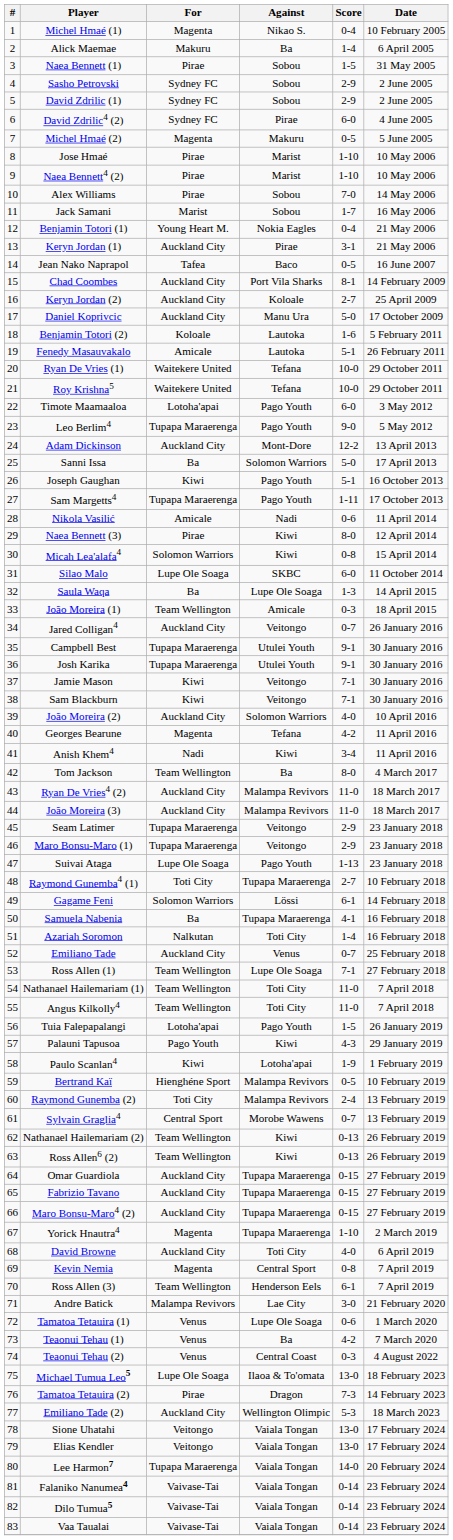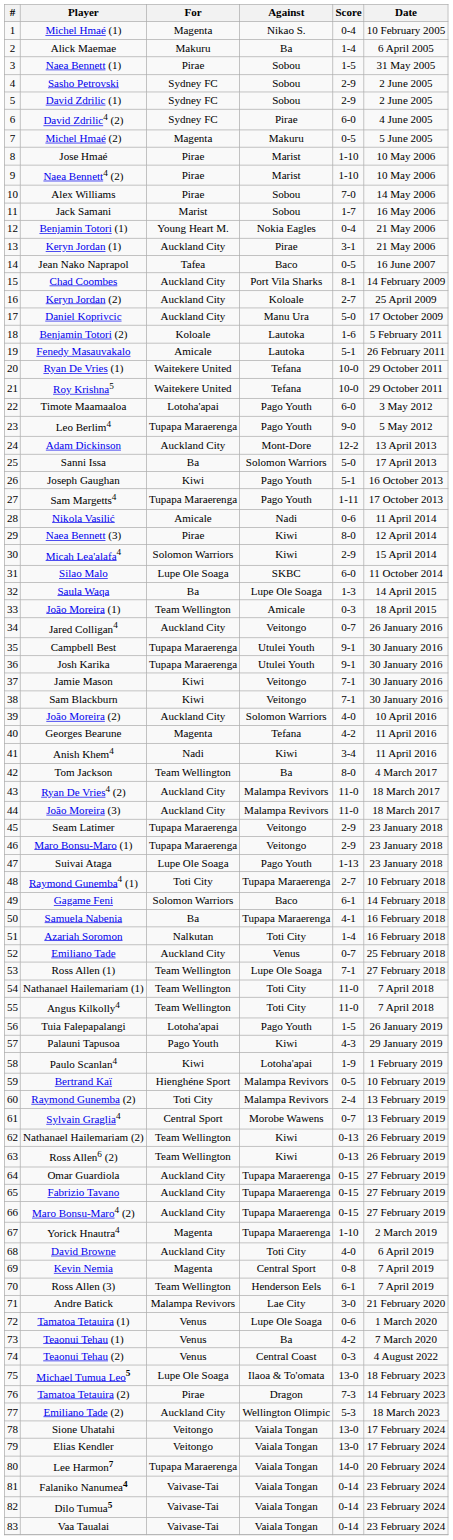 <table class="wikitable" style="text-align:center;">
 <tr>
 <th>#</th>
 <th>Player</th>
 <th>For</th>
 <th>Against</th>
 <th>Score</th>
 <th>Date</th>
 </tr>
 <tr>
 <td>1</td>
 <td> <a href='#'>Michel Hmaé</a> (1)</td>
 <td> Magenta</td>
 <td> Nikao S.</td>
 <td>0-4</td>
 <td>10 February 2005</td>
 </tr>
 <tr>
 <td>2</td>
 <td> Alick Maemae</td>
 <td> Makuru</td>
 <td> Ba</td>
 <td>1-4</td>
 <td>6 April 2005</td>
 </tr>
 <tr>
 <td>3</td>
 <td> <a href='#'>Naea Bennett</a> (1)</td>
 <td> Pirae</td>
 <td> Sobou</td>
 <td>1-5</td>
 <td>31 May 2005</td>
 </tr>
 <tr>
 <td>4</td>
 <td> <a href='#'>Sasho Petrovski</a></td>
 <td> Sydney FC</td>
 <td> Sobou</td>
 <td>2-9</td>
 <td>2 June 2005</td>
 </tr>
 <tr>
 <td>5</td>
 <td> <a href='#'>David Zdrilic</a> (1)</td>
 <td> Sydney FC</td>
 <td> Sobou</td>
 <td>2-9</td>
 <td>2 June 2005</td>
 </tr>
 <tr>
 <td>6</td>
 <td> <a href='#'>David Zdrilic</a><sup>4</sup> (2)</td>
 <td> Sydney FC</td>
 <td> Pirae</td>
 <td>6-0</td>
 <td>4 June 2005</td>
 </tr>
 <tr>
 <td>7</td>
 <td> <a href='#'>Michel Hmaé</a> (2)</td>
 <td> Magenta</td>
 <td> Makuru</td>
 <td>0-5</td>
 <td>5 June 2005</td>
 </tr>
 <tr>
 <td>8</td>
 <td> Jose Hmaé</td>
 <td> Pirae</td>
 <td> Marist</td>
 <td>1-10</td>
 <td>10 May 2006</td>
 </tr>
 <tr>
 <td>9</td>
 <td> <a href='#'>Naea Bennett</a><sup>4</sup> (2)</td>
 <td> Pirae</td>
 <td> Marist</td>
 <td>1-10</td>
 <td>10 May 2006</td>
 </tr>
 <tr>
 <td>10</td>
 <td> Alex Williams</td>
 <td> Pirae</td>
 <td> Sobou</td>
 <td>7-0</td>
 <td>14 May 2006</td>
 </tr>
 <tr>
 <td>11</td>
 <td> Jack Samani</td>
 <td> Marist</td>
 <td> Sobou</td>
 <td>1-7</td>
 <td>16 May 2006</td>
 </tr>
 <tr>
 <td>12</td>
 <td> <a href='#'>Benjamin Totori</a> (1)</td>
 <td> Young Heart M.</td>
 <td> Nokia Eagles</td>
 <td>0-4</td>
 <td>21 May 2006</td>
 </tr>
 <tr>
 <td>13</td>
 <td> <a href='#'>Keryn Jordan</a> (1)</td>
 <td> Auckland City</td>
 <td> Pirae</td>
 <td>3-1</td>
 <td>21 May 2006</td>
 </tr>
 <tr>
 <td>14</td>
 <td> Jean Nako Naprapol</td>
 <td> Tafea</td>
 <td> Baco</td>
 <td>0-5</td>
 <td>16 June 2007</td>
 </tr>
 <tr>
 <td>15</td>
 <td> <a href='#'>Chad Coombes</a></td>
 <td> Auckland City</td>
 <td> Port Vila Sharks</td>
 <td>8-1</td>
 <td>14 February 2009</td>
 </tr>
 <tr>
 <td>16</td>
 <td> <a href='#'>Keryn Jordan</a> (2)</td>
 <td> Auckland City</td>
 <td> Koloale</td>
 <td>2-7</td>
 <td>25 April 2009</td>
 </tr>
 <tr>
 <td>17</td>
 <td> <a href='#'>Daniel Koprivcic</a></td>
 <td> Auckland City</td>
 <td> Manu Ura</td>
 <td>5-0</td>
 <td>17 October 2009</td>
 </tr>
 <tr>
 <td>18</td>
 <td> <a href='#'>Benjamin Totori</a> (2)</td>
 <td> Koloale</td>
 <td> Lautoka</td>
 <td>1-6</td>
 <td>5 February 2011</td>
 </tr>
 <tr>
 <td>19</td>
 <td> <a href='#'>Fenedy Masauvakalo</a></td>
 <td> Amicale</td>
 <td> Lautoka</td>
 <td>5-1</td>
 <td>26 February 2011</td>
 </tr>
 <tr>
 <td>20</td>
 <td> <a href='#'>Ryan De Vries</a> (1)</td>
 <td> Waitekere United</td>
 <td> Tefana</td>
 <td>10-0</td>
 <td>29 October 2011</td>
 </tr>
 <tr>
 <td>21</td>
 <td> <a href='#'>Roy Krishna</a><sup>5</sup></td>
 <td> Waitekere United</td>
 <td> Tefana</td>
 <td>10-0</td>
 <td>29 October 2011</td>
 </tr>
 <tr>
 <td>22</td>
 <td> Timote Maamaaloa</td>
 <td> Lotoha'apai</td>
 <td> Pago Youth</td>
 <td>6-0</td>
 <td>3 May 2012</td>
 </tr>
 <tr>
 <td>23</td>
 <td> Leo Berlim<sup>4</sup></td>
 <td> Tupapa Maraerenga</td>
 <td> Pago Youth</td>
 <td>9-0</td>
 <td>5 May 2012</td>
 </tr>
 <tr>
 <td>24</td>
 <td> <a href='#'>Adam Dickinson</a></td>
 <td> Auckland City</td>
 <td> Mont-Dore</td>
 <td>12-2</td>
 <td>13 April 2013</td>
 </tr>
 <tr>
 <td>25</td>
 <td> Sanni Issa</td>
 <td> Ba</td>
 <td> Solomon Warriors</td>
 <td>5-0</td>
 <td>17 April 2013</td>
 </tr>
 <tr>
 <td>26</td>
 <td> Joseph Gaughan</td>
 <td> Kiwi</td>
 <td> Pago Youth</td>
 <td>5-1</td>
 <td>16 October 2013</td>
 </tr>
 <tr>
 <td>27</td>
 <td> Sam Margetts<sup>4</sup></td>
 <td> Tupapa Maraerenga</td>
 <td> Pago Youth</td>
 <td>1-11</td>
 <td>17 October 2013</td>
 </tr>
 <tr>
 <td>28</td>
 <td> <a href='#'>Nikola Vasilić</a></td>
 <td> Amicale</td>
 <td> Nadi</td>
 <td>0-6</td>
 <td>11 April 2014</td>
 </tr>
 <tr>
 <td>29</td>
 <td> <a href='#'>Naea Bennett</a> (3)</td>
 <td> Pirae</td>
 <td> Kiwi</td>
 <td>8-0</td>
 <td>12 April 2014</td>
 </tr>
 <tr>
 <td>30</td>
 <td> <a href='#'>Micah Lea'alafa</a><sup>4</sup></td>
 <td> Solomon Warriors</td>
 <td> Kiwi</td>
-<td>0-8</td>
+<td>2-9</td>
 <td>15 April 2014</td>
 </tr>
 <tr>
 <td>31</td>
 <td> <a href='#'>Silao Malo</a></td>
 <td> Lupe Ole Soaga</td>
 <td> SKBC</td>
 <td>6-0</td>
 <td>11 October 2014</td>
 </tr>
 <tr>
 <td>32</td>
 <td> <a href='#'>Saula Waqa</a></td>
 <td> Ba</td>
 <td> Lupe Ole Soaga</td>
 <td>1-3</td>
 <td>14 April 2015</td>
 </tr>
 <tr>
 <td>33</td>
 <td> <a href='#'>João Moreira</a> (1)</td>
 <td> Team Wellington</td>
 <td> Amicale</td>
 <td>0-3</td>
 <td>18 April 2015</td>
 </tr>
 <tr>
 <td>34</td>
 <td> Jared Colligan<sup>4</sup></td>
 <td> Auckland City</td>
 <td> Veitongo</td>
 <td>0-7</td>
 <td>26 January 2016</td>
 </tr>
 <tr>
 <td>35</td>
 <td> Campbell Best</td>
 <td> Tupapa Maraerenga</td>
 <td> Utulei Youth</td>
 <td>9-1</td>
 <td>30 January 2016</td>
 </tr>
 <tr>
 <td>36</td>
 <td> Josh Karika</td>
 <td> Tupapa Maraerenga</td>
 <td> Utulei Youth</td>
 <td>9-1</td>
 <td>30 January 2016</td>
 </tr>
 <tr>
 <td>37</td>
 <td> Jamie Mason</td>
 <td> Kiwi</td>
 <td> Veitongo</td>
 <td>7-1</td>
 <td>30 January 2016</td>
 </tr>
 <tr>
 <td>38</td>
 <td> Sam Blackburn</td>
 <td> Kiwi</td>
 <td> Veitongo</td>
 <td>7-1</td>
 <td>30 January 2016</td>
 </tr>
 <tr>
 <td>39</td>
 <td> <a href='#'>João Moreira</a> (2)</td>
 <td> Auckland City</td>
 <td> Solomon Warriors</td>
 <td>4-0</td>
 <td>10 April 2016</td>
 </tr>
 <tr>
 <td>40</td>
 <td> Georges Bearune</td>
 <td> Magenta</td>
 <td> Tefana</td>
 <td>4-2</td>
 <td>11 April 2016</td>
 </tr>
 <tr>
 <td>41</td>
 <td> Anish Khem<sup>4</sup></td>
 <td> Nadi</td>
 <td> Kiwi</td>
 <td>3-4</td>
 <td>11 April 2016</td>
 </tr>
 <tr>
 <td>42</td>
 <td> Tom Jackson</td>
 <td> Team Wellington</td>
 <td> Ba</td>
 <td>8-0</td>
 <td>4 March 2017</td>
 </tr>
 <tr>
 <td>43</td>
 <td> <a href='#'>Ryan De Vries</a><sup>4</sup> (2)</td>
 <td> Auckland City</td>
 <td> Malampa Revivors</td>
 <td>11-0</td>
 <td>18 March 2017</td>
 </tr>
 <tr>
 <td>44</td>
 <td> <a href='#'>João Moreira</a> (3)</td>
 <td> Auckland City</td>
 <td> Malampa Revivors</td>
 <td>11-0</td>
 <td>18 March 2017</td>
 </tr>
 <tr>
 <td>45</td>
 <td> Seam Latimer</td>
 <td> Tupapa Maraerenga</td>
 <td> Veitongo</td>
 <td>2-9</td>
 <td>23 January 2018</td>
 </tr>
 <tr>
 <td>46</td>
 <td> <a href='#'>Maro Bonsu-Maro</a> (1)</td>
 <td> Tupapa Maraerenga</td>
 <td> Veitongo</td>
 <td>2-9</td>
 <td>23 January 2018</td>
 </tr>
 <tr>
 <td>47</td>
 <td> Suivai Ataga</td>
 <td> Lupe Ole Soaga</td>
 <td> Pago Youth</td>
 <td>1-13</td>
 <td>23 January 2018</td>
 </tr>
 <tr>
 <td>48</td>
 <td> <a href='#'>Raymond Gunemba</a><sup>4</sup> (1)</td>
 <td> Toti City</td>
 <td> Tupapa Maraerenga</td>
 <td>2-7</td>
 <td>10 February 2018</td>
 </tr>
 <tr>
 <td>49</td>
 <td> <a href='#'>Gagame Feni</a></td>
 <td> Solomon Warriors</td>
-<td> Lössi</td>
+<td> Baco</td>
 <td>6-1</td>
 <td>14 February 2018</td>
 </tr>
 <tr>
 <td>50</td>
 <td> <a href='#'>Samuela Nabenia</a></td>
 <td> Ba</td>
 <td> Tupapa Maraerenga</td>
 <td>4-1</td>
 <td>16 February 2018</td>
 </tr>
 <tr>
 <td>51</td>
 <td> <a href='#'>Azariah Soromon</a></td>
 <td> Nalkutan</td>
 <td> Toti City</td>
 <td>1-4</td>
 <td>16 February 2018</td>
 </tr>
 <tr>
 <td>52</td>
 <td> <a href='#'>Emiliano Tade</a></td>
 <td> Auckland City</td>
 <td> Venus</td>
 <td>0-7</td>
 <td>25 February 2018</td>
 </tr>
 <tr>
 <td>53</td>
 <td> Ross Allen (1)</td>
 <td> Team Wellington</td>
 <td> Lupe Ole Soaga</td>
 <td>7-1</td>
 <td>27 February 2018</td>
 </tr>
 <tr>
 <td>54</td>
 <td> Nathanael Hailemariam (1)</td>
 <td> Team Wellington</td>
 <td> Toti City</td>
 <td>11-0</td>
 <td>7 April 2018</td>
 </tr>
 <tr>
 <td>55</td>
 <td> Angus Kilkolly<sup>4</sup></td>
 <td> Team Wellington</td>
 <td> Toti City</td>
 <td>11-0</td>
 <td>7 April 2018</td>
 </tr>
 <tr>
 <td>56</td>
 <td> Tuia Falepapalangi</td>
 <td> Lotoha'apai</td>
 <td> Pago Youth</td>
 <td>1-5</td>
 <td>26 January 2019</td>
 </tr>
 <tr>
 <td>57</td>
 <td> Palauni Tapusoa</td>
 <td> Pago Youth</td>
 <td> Kiwi</td>
 <td>4-3</td>
 <td>29 January 2019</td>
 </tr>
 <tr>
 <td>58</td>
 <td> Paulo Scanlan<sup>4</sup></td>
 <td> Kiwi</td>
 <td> Lotoha'apai</td>
 <td>1-9</td>
 <td>1 February 2019</td>
 </tr>
 <tr>
 <td>59</td>
 <td> <a href='#'>Bertrand Kaï</a></td>
 <td> Hienghéne Sport</td>
 <td> Malampa Revivors</td>
 <td>0-5</td>
 <td>10 February 2019</td>
 </tr>
 <tr>
 <td>60</td>
 <td> <a href='#'>Raymond Gunemba</a> (2)</td>
 <td> Toti City</td>
 <td> Malampa Revivors</td>
 <td>2-4</td>
 <td>13 February 2019</td>
 </tr>
 <tr>
 <td>61</td>
 <td> <a href='#'>Sylvain Graglia</a><sup>4</sup></td>
 <td> Central Sport</td>
 <td> Morobe Wawens</td>
 <td>0-7</td>
 <td>13 February 2019</td>
 </tr>
 <tr>
 <td>62</td>
 <td> Nathanael Hailemariam (2)</td>
 <td> Team Wellington</td>
 <td> Kiwi</td>
 <td>0-13</td>
 <td>26 February 2019</td>
 </tr>
 <tr>
 <td>63</td>
 <td> Ross Allen<sup>6</sup> (2)</td>
 <td> Team Wellington</td>
 <td> Kiwi</td>
 <td>0-13</td>
 <td>26 February 2019</td>
 </tr>
 <tr>
 <td>64</td>
 <td> Omar Guardiola</td>
 <td> Auckland City</td>
 <td> Tupapa Maraerenga</td>
 <td>0-15</td>
 <td>27 February 2019</td>
 </tr>
 <tr>
 <td>65</td>
 <td> <a href='#'>Fabrizio Tavano</a></td>
 <td> Auckland City</td>
 <td> Tupapa Maraerenga</td>
 <td>0-15</td>
 <td>27 February 2019</td>
 </tr>
 <tr>
 <td>66</td>
 <td> <a href='#'>Maro Bonsu-Maro</a><sup>4</sup> (2)</td>
 <td> Auckland City</td>
 <td> Tupapa Maraerenga</td>
 <td>0-15</td>
 <td>27 February 2019</td>
 </tr>
 <tr>
 <td>67</td>
 <td> Yorick Hnautra<sup>4</sup></td>
 <td> Magenta</td>
 <td> Tupapa Maraerenga</td>
 <td>1-10</td>
 <td>2 March 2019</td>
 </tr>
 <tr>
 <td>68</td>
 <td> <a href='#'>David Browne</a></td>
 <td> Auckland City</td>
 <td> Toti City</td>
 <td>4-0</td>
 <td>6 April 2019</td>
 </tr>
 <tr>
 <td>69</td>
 <td> <a href='#'>Kevin Nemia</a></td>
 <td> Magenta</td>
 <td> Central Sport</td>
 <td>0-8</td>
 <td>7 April 2019</td>
 </tr>
 <tr>
 <td>70</td>
 <td> Ross Allen (3)</td>
 <td> Team Wellington</td>
 <td> Henderson Eels</td>
 <td>6-1</td>
 <td>7 April 2019</td>
 </tr>
 <tr>
 <td>71</td>
 <td> Andre Batick</td>
 <td> Malampa Revivors</td>
 <td> Lae City</td>
 <td>3-0</td>
 <td>21 February 2020</td>
 </tr>
 <tr>
 <td>72</td>
 <td> <a href='#'>Tamatoa Tetauira</a> (1)</td>
 <td> Venus</td>
 <td> Lupe Ole Soaga</td>
 <td>0-6</td>
 <td>1 March 2020</td>
 </tr>
 <tr>
 <td>73</td>
 <td> <a href='#'>Teaonui Tehau</a> (1)</td>
 <td> Venus</td>
 <td> Ba</td>
 <td>4-2</td>
 <td>7 March 2020</td>
 </tr>
 <tr>
 <td>74</td>
 <td> <a href='#'>Teaonui Tehau</a> (2)</td>
 <td> Venus</td>
 <td> Central Coast</td>
 <td>0-3</td>
 <td>4 August 2022</td>
 </tr>
 <tr>
 <td>75</td>
 <td> <a href='#'>Michael Tumua Leo</a><sup><strong>5</strong></sup></td>
 <td> Lupe Ole Soaga</td>
 <td> Ilaoa & To'omata</td>
 <td>13-0</td>
 <td>18 February 2023</td>
 </tr>
 <tr>
 <td>76</td>
 <td> <a href='#'>Tamatoa Tetauira</a> (2)</td>
 <td> Pirae</td>
 <td> Dragon</td>
 <td>7-3</td>
 <td>14 February 2023</td>
 </tr>
 <tr>
 <td>77</td>
 <td> <a href='#'>Emiliano Tade</a> (2)</td>
 <td> Auckland City</td>
 <td> Wellington Olimpic</td>
 <td>5-3</td>
 <td>18 March 2023</td>
 </tr>
 <tr>
 <td>78</td>
 <td> Sione Uhatahi</td>
 <td> Veitongo</td>
 <td> Vaiala Tongan</td>
 <td>13-0</td>
 <td>17 February 2024</td>
 </tr>
 <tr>
 <td>79</td>
 <td> Elias Kendler</td>
 <td> Veitongo</td>
 <td> Vaiala Tongan</td>
 <td>13-0</td>
 <td>17 February 2024</td>
 </tr>
 <tr>
 <td>80</td>
 <td> Lee Harmon<sup><strong>7</strong></sup></td>
 <td> Tupapa Maraerenga</td>
 <td> Vaiala Tongan</td>
 <td>14-0</td>
 <td>20 February 2024</td>
 </tr>
 <tr>
 <td>81</td>
 <td> Falaniko Nanumea<sup><strong>4</strong></sup></td>
 <td> Vaivase-Tai</td>
 <td> Vaiala Tongan</td>
 <td>0-14</td>
 <td>23 February 2024</td>
 </tr>
 <tr>
 <td>82</td>
 <td> Dilo Tumua<sup><strong>5</strong></sup></td>
 <td> Vaivase-Tai</td>
 <td> Vaiala Tongan</td>
 <td>0-14</td>
 <td>23 February 2024</td>
 </tr>
 <tr>
 <td>83</td>
 <td> Vaa Taualai</td>
 <td> Vaivase-Tai</td>
 <td> Vaiala Tongan</td>
 <td>0-14</td>
 <td>23 February 2024</td>
 </tr>
 <tr>
 </tr>
 </table>
